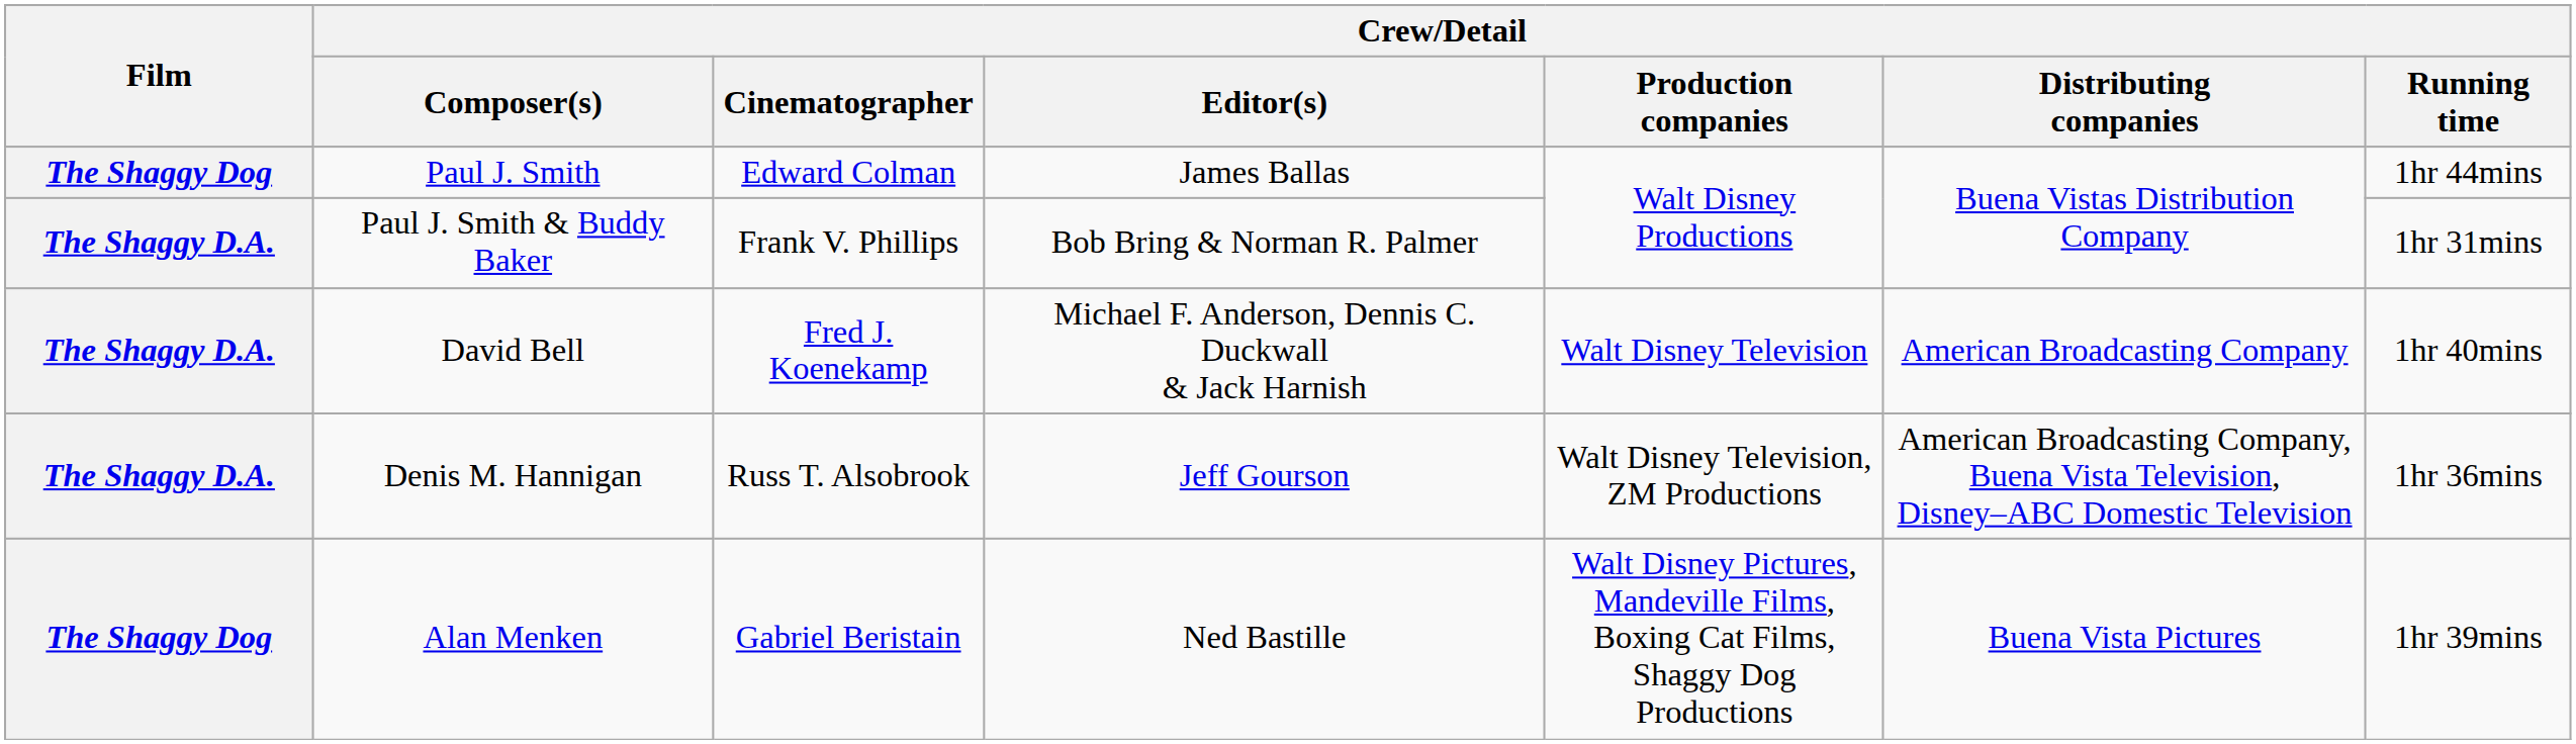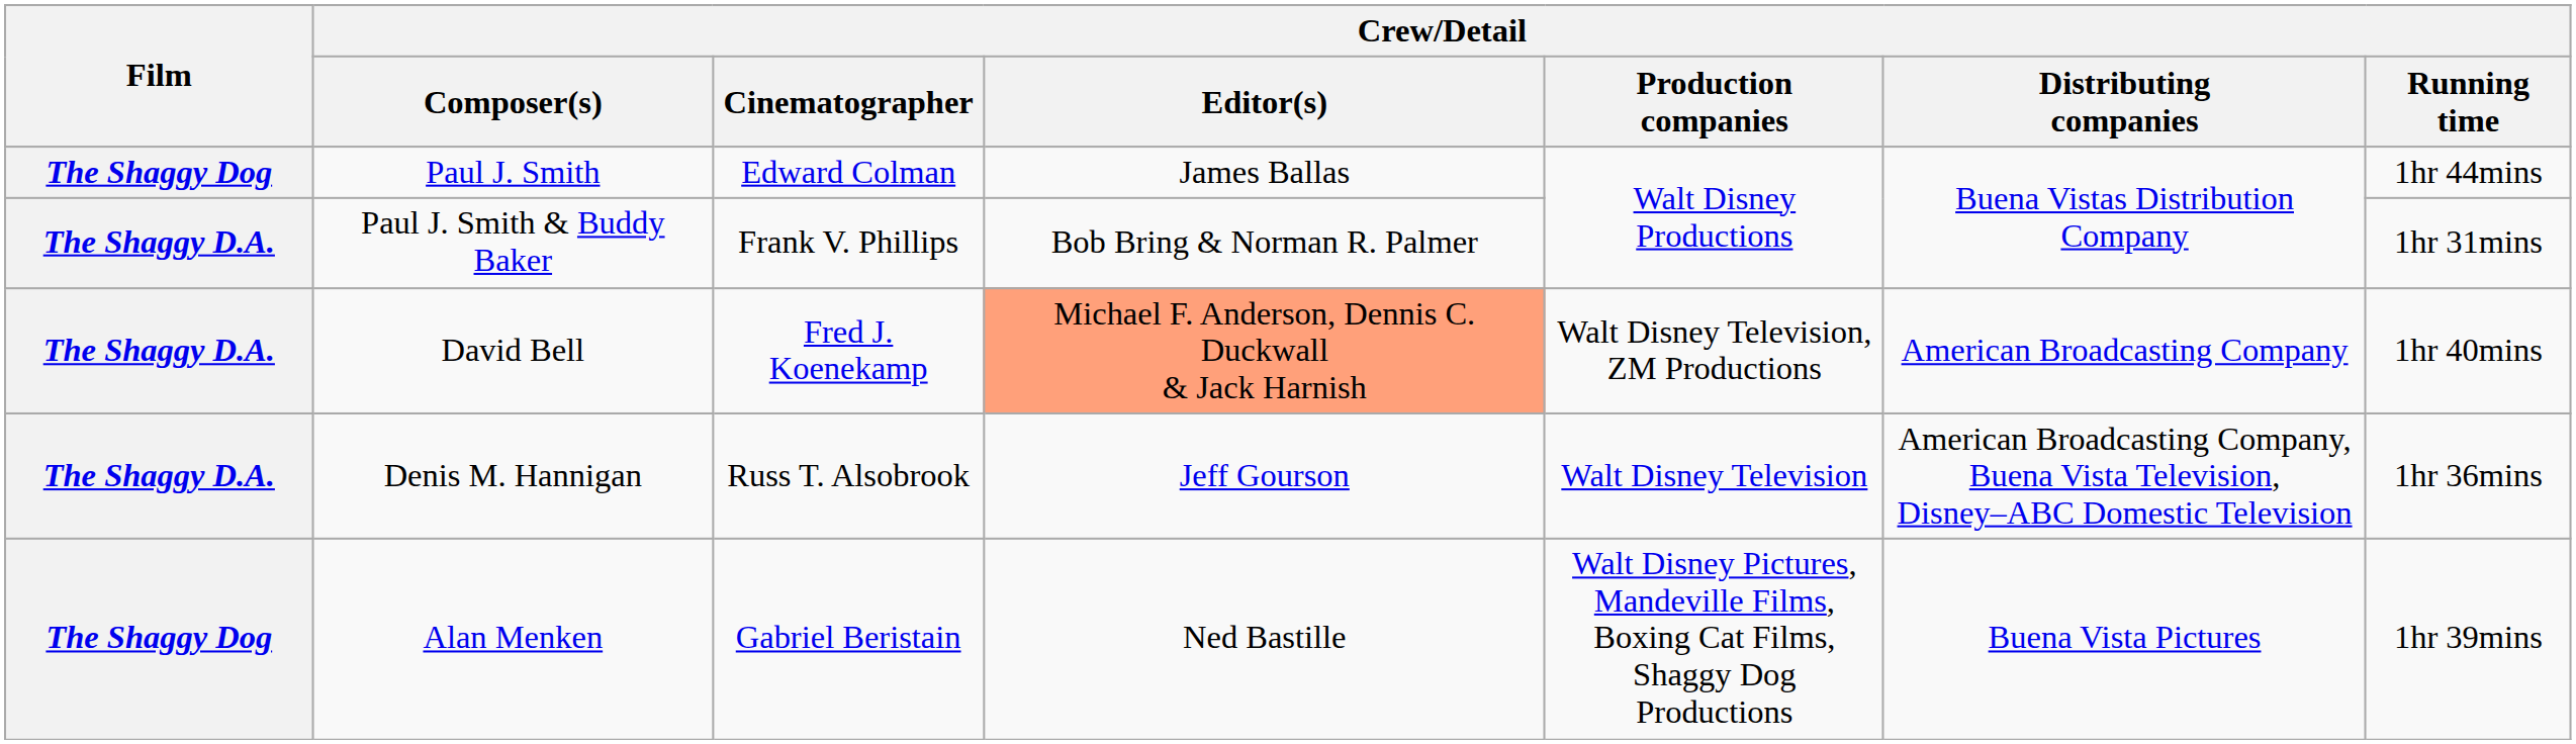 <table class="wikitable" style="text-align:center; width:99%;">
 <tr>
 <th rowspan="2" style="width:12%;">Film</th>
 <th colspan="7">Crew/Detail</th>
 </tr>
 <tr>
 <th style="text-align:center;">Composer(s)</th>
 <th style="text-align:center;">Cinematographer</th>
 <th style="text-align:center;">Editor(s)</th>
 <th style="text-align:center;">Production <br>companies</th>
 <th style="text-align:center;">Distributing <br>companies</th>
 <th style="text-align:center;">Running time</th>
 </tr>
 <tr>
 <th><em><a href='#'>The Shaggy Dog</a></em></th>
 <td><a href='#'>Paul J. Smith</a></td>
 <td><a href='#'>Edward Colman</a></td>
 <td>James Ballas</td>
 <td rowspan="2"><a href='#'>Walt Disney Productions</a></td>
 <td rowspan="2"><a href='#'>Buena Vistas Distribution Company</a></td>
 <td>1hr 44mins</td>
 </tr>
 <tr>
 <th><em><a href='#'>The Shaggy D.A.</a></em></th>
 <td>Paul J. Smith & <a href='#'>Buddy Baker</a></td>
 <td>Frank V. Phillips</td>
 <td>Bob Bring & Norman R. Palmer</td>
 <td>1hr 31mins</td>
 </tr>
 <tr>
 <th><em><a href='#'>The Shaggy D.A.</a></em></th>
 <td>David Bell</td>
 <td><a href='#'>Fred J. Koenekamp</a></td>
-<td>Michael F. Anderson, Dennis C. Duckwall  <br>& Jack Harnish</td>
-<td><a href='#'>Walt Disney Television</a></td>
+<td style="background: lightsalmon;">Michael F. Anderson, Dennis C. Duckwall  <br>& Jack Harnish</td>
+<td>Walt Disney Television,  <br>ZM Productions</td>
 <td><a href='#'>American Broadcasting Company</a></td>
 <td>1hr 40mins</td>
 </tr>
 <tr>
 <th><em><a href='#'>The Shaggy D.A.</a></em></th>
 <td>Denis M. Hannigan</td>
 <td>Russ T. Alsobrook</td>
 <td><a href='#'>Jeff Gourson</a></td>
-<td>Walt Disney Television,  <br>ZM Productions</td>
+<td><a href='#'>Walt Disney Television</a></td>
 <td>American Broadcasting Company,  <br><a href='#'>Buena Vista Television</a>,  <br><a href='#'>Disney–ABC Domestic Television</a></td>
 <td>1hr 36mins</td>
 </tr>
 <tr>
 <th><em><a href='#'>The Shaggy Dog</a></em></th>
 <td><a href='#'>Alan Menken</a></td>
 <td><a href='#'>Gabriel Beristain</a></td>
 <td>Ned Bastille</td>
 <td><a href='#'>Walt Disney Pictures</a>,  <br><a href='#'>Mandeville Films</a>,  <br>Boxing Cat Films,  <br>Shaggy Dog Productions</td>
 <td><a href='#'>Buena Vista Pictures</a></td>
 <td>1hr 39mins</td>
 </tr>
 </table>
